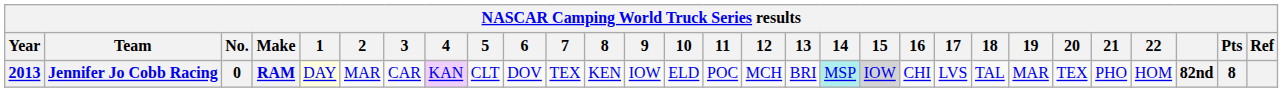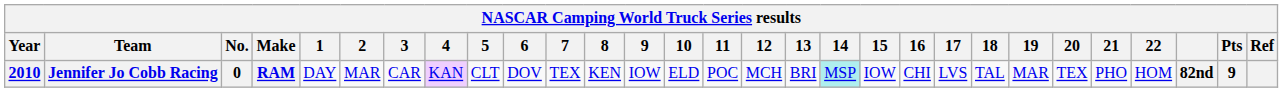 <table class="wikitable" style="text-align:center; font-size:75%">
 <tr>
 <th colspan=45><a href='#'>NASCAR Camping World Truck Series</a> results</th>
 </tr>
 <tr>
 <th>Year</th>
 <th>Team</th>
 <th>No.</th>
 <th>Make</th>
 <th>1</th>
 <th>2</th>
 <th>3</th>
 <th>4</th>
 <th>5</th>
 <th>6</th>
 <th>7</th>
 <th>8</th>
 <th>9</th>
 <th>10</th>
 <th>11</th>
 <th>12</th>
 <th>13</th>
 <th>14</th>
 <th>15</th>
 <th>16</th>
 <th>17</th>
 <th>18</th>
 <th>19</th>
 <th>20</th>
 <th>21</th>
 <th>22</th>
 <th></th>
 <th>Pts</th>
 <th>Ref</th>
 </tr>
 <tr>
-<th><a href='#'>2013</a></th>
+<th><a href='#'>2010</a></th>
 <th><a href='#'>Jennifer Jo Cobb Racing</a></th>
 <th>0</th>
 <th><a href='#'>RAM</a></th>
-<td style="background: lightyellow;"><a href='#'>DAY</a></td>
+<td><a href='#'>DAY</a></td>
 <td><a href='#'>MAR</a></td>
 <td><a href='#'>CAR</a></td>
 <td style="background:#EFCFFF;"><a href='#'>KAN</a><br></td>
 <td><a href='#'>CLT</a></td>
 <td><a href='#'>DOV</a></td>
 <td><a href='#'>TEX</a></td>
 <td><a href='#'>KEN</a></td>
 <td><a href='#'>IOW</a></td>
 <td><a href='#'>ELD</a></td>
 <td><a href='#'>POC</a></td>
 <td><a href='#'>MCH</a></td>
 <td><a href='#'>BRI</a></td>
 <td style="background: paleturquoise;"><a href='#'>MSP</a></td>
-<td style="background: lightgrey;"><a href='#'>IOW</a></td>
+<td><a href='#'>IOW</a></td>
 <td><a href='#'>CHI</a></td>
 <td><a href='#'>LVS</a></td>
 <td><a href='#'>TAL</a></td>
 <td><a href='#'>MAR</a></td>
 <td><a href='#'>TEX</a></td>
 <td><a href='#'>PHO</a></td>
 <td><a href='#'>HOM</a></td>
 <th>82nd</th>
-<th>8</th>
+<th>9</th>
 <th></th>
 </tr>
 </table>
